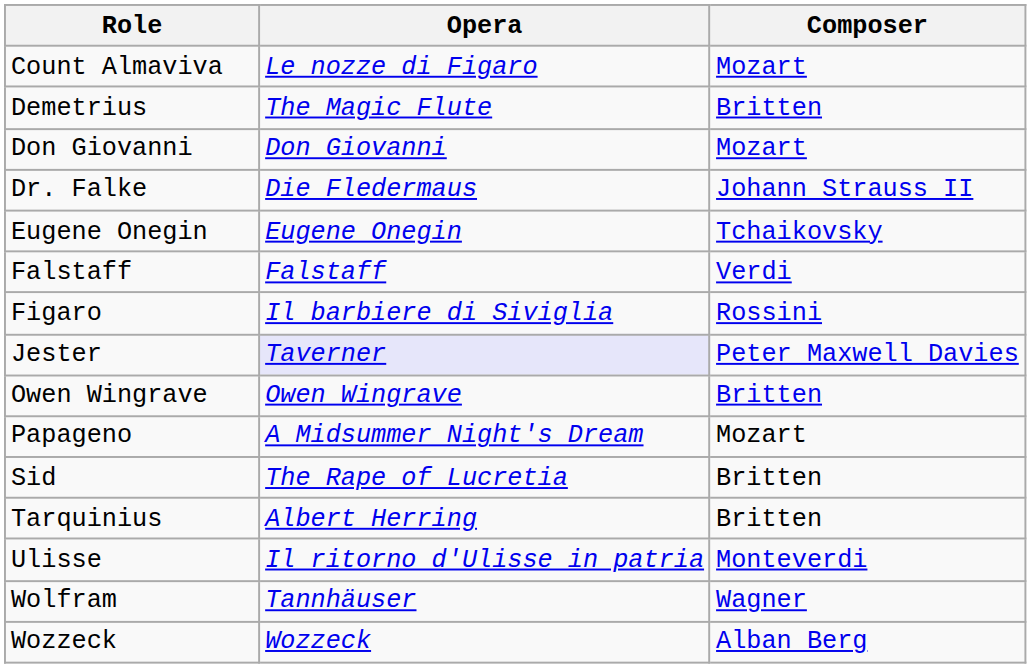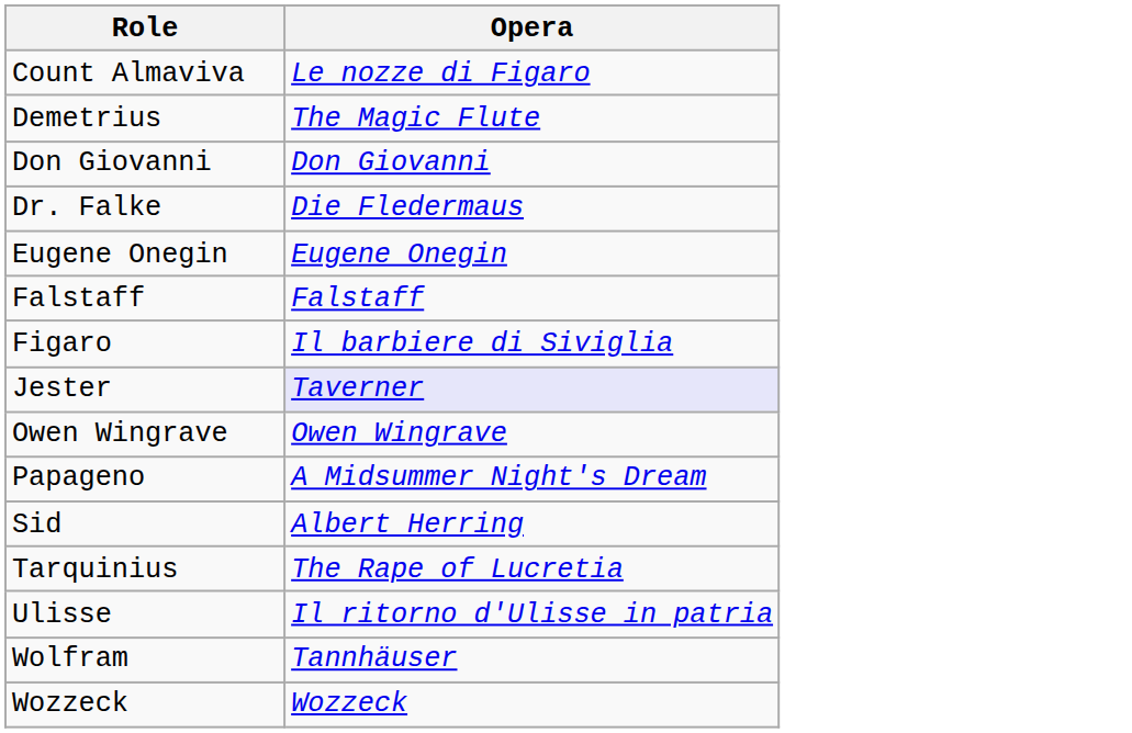 <table class=wikitable>
 <tr>
 <th>Role</th>
 <th>Opera</th>
-<th>Composer</th>
 </tr>
 <tr>
 <td>Count Almaviva  </td>
 <td><em><a href='#'>Le nozze di Figaro</a></em>  </td>
-<td><a href='#'>Mozart</a></td>
 </tr>
 <tr>
 <td>Demetrius</td>
 <td><em><a href='#'>The Magic Flute</a></em></td>
-<td><a href='#'>Britten</a></td>
 </tr>
 <tr>
 <td>Don Giovanni</td>
 <td><em><a href='#'>Don Giovanni</a></em></td>
-<td><a href='#'>Mozart</a></td>
 </tr>
 <tr>
 <td>Dr. Falke</td>
 <td><em><a href='#'>Die Fledermaus</a></em></td>
-<td><a href='#'>Johann Strauss II</a></td>
 </tr>
 <tr>
 <td>Eugene Onegin</td>
 <td><em><a href='#'>Eugene Onegin</a></em></td>
-<td><a href='#'>Tchaikovsky</a></td>
 </tr>
 <tr>
 <td>Falstaff</td>
 <td><em><a href='#'>Falstaff</a></em></td>
-<td><a href='#'>Verdi</a></td>
 </tr>
 <tr>
 <td>Figaro </td>
 <td><em><a href='#'>Il barbiere di Siviglia</a></em>  </td>
-<td><a href='#'>Rossini</a></td>
 </tr>
 <tr>
 <td>Jester</td>
 <td style="background: lavender;"><em><a href='#'>Taverner</a></em></td>
-<td><a href='#'>Peter Maxwell Davies</a></td>
 </tr>
 <tr>
 <td>Owen Wingrave</td>
 <td><em><a href='#'>Owen Wingrave</a></em></td>
-<td><a href='#'>Britten</a></td>
 </tr>
 <tr>
 <td>Papageno</td>
 <td><em><a href='#'>A Midsummer Night's Dream</a></em></td>
-<td>Mozart</td>
 </tr>
 <tr>
 <td>Sid</td>
-<td><em><a href='#'>The Rape of Lucretia</a></em></td>
-<td>Britten</td>
+<td><em><a href='#'>Albert Herring</a></em></td>
 </tr>
 <tr>
 <td>Tarquinius</td>
-<td><em><a href='#'>Albert Herring</a></em></td>
-<td>Britten</td>
+<td><em><a href='#'>The Rape of Lucretia</a></em></td>
 </tr>
 <tr>
 <td>Ulisse</td>
 <td><em><a href='#'>Il ritorno d'Ulisse in patria</a></em></td>
-<td><a href='#'>Monteverdi</a></td>
 </tr>
 <tr>
 <td>Wolfram</td>
 <td><em><a href='#'>Tannhäuser</a></em></td>
-<td><a href='#'>Wagner</a></td>
 </tr>
 <tr>
 <td>Wozzeck</td>
 <td><em><a href='#'>Wozzeck</a></em></td>
-<td><a href='#'>Alban Berg</a></td>
 </tr>
 </table>
